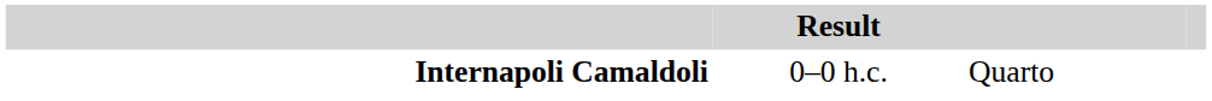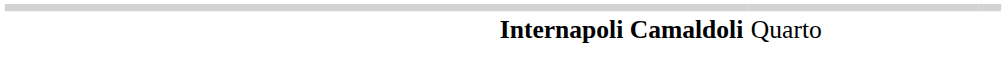 <table align=center style="font-size: 85%; border-collapse:collapse" border=0 cellspacing=0 cellpadding=2 width=60%>
 <tr bgcolor="D3D3D3">
 <th align=right></th>
-<th align=center>Result</th>
 <th align=left></th>
 <th align=center></th>
 </tr>
 <tr bgcolor=#FFFFFF>
 <td align=right><strong>Internapoli Camaldoli</strong></td>
-<td align=center>0–0 h.c.</td>
 <td>Quarto</td>
 <td align=center></td>
 </tr>
 </table>
